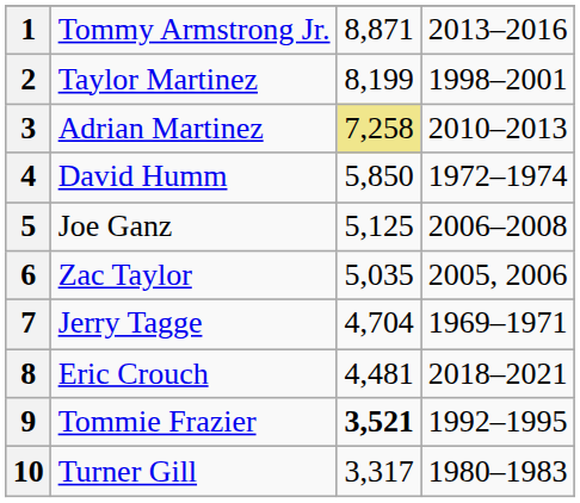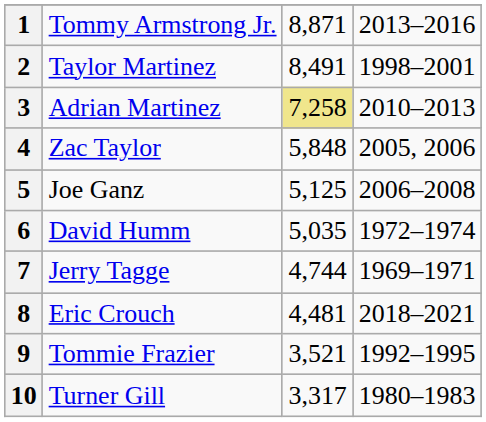 <table class=wikitable>
 <tr>
 </tr>
 <tr>
 <th>1</th>
 <td><a href='#'>Tommy Armstrong Jr.</a></td>
 <td>8,871</td>
 <td>2013–2016</td>
 </tr>
 <tr>
 <th>2</th>
 <td><a href='#'>Taylor Martinez</a></td>
-<td>8,199</td>
+<td>8,491</td>
 <td>1998–2001</td>
 </tr>
 <tr>
 <th>3</th>
 <td><a href='#'>Adrian Martinez</a></td>
 <td style="background: khaki;">7,258</td>
 <td>2010–2013</td>
 </tr>
 <tr>
 <th>4</th>
-<td><a href='#'>David Humm</a></td>
-<td>5,850</td>
-<td>1972–1974</td>
+<td><a href='#'>Zac Taylor</a></td>
+<td>5,848</td>
+<td>2005, 2006</td>
 </tr>
 <tr>
 <th>5</th>
 <td>Joe Ganz</td>
 <td>5,125</td>
 <td>2006–2008</td>
 </tr>
 <tr>
 <th>6</th>
-<td><a href='#'>Zac Taylor</a></td>
+<td><a href='#'>David Humm</a></td>
 <td>5,035</td>
-<td>2005, 2006</td>
+<td>1972–1974</td>
 </tr>
 <tr>
 <th>7</th>
 <td><a href='#'>Jerry Tagge</a></td>
-<td>4,704</td>
+<td>4,744</td>
 <td>1969–1971</td>
 </tr>
 <tr>
 <th>8</th>
 <td><a href='#'>Eric Crouch</a></td>
 <td>4,481</td>
 <td>2018–2021</td>
 </tr>
 <tr>
 <th>9</th>
 <td><a href='#'>Tommie Frazier</a></td>
-<td><strong>3,521</strong></td>
+<td>3,521</td>
 <td>1992–1995</td>
 </tr>
 <tr>
 <th>10</th>
 <td><a href='#'>Turner Gill</a></td>
 <td>3,317</td>
 <td>1980–1983</td>
 </tr>
 </table>
